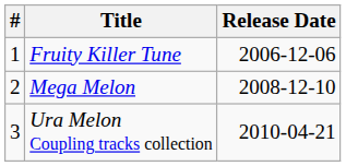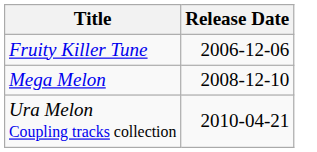 <table class="wikitable">
 <tr>
-<th>#</th>
 <th>Title</th>
 <th>Release Date</th>
 </tr>
 <tr>
-<td align="center">1</td>
 <td><em><a href='#'>Fruity Killer Tune</a></em></td>
 <td align="right">2006-12-06</td>
 </tr>
 <tr>
-<td align="center">2</td>
 <td><em><a href='#'>Mega Melon</a></em></td>
 <td align="right">2008-12-10</td>
 </tr>
 <tr>
-<td align="center">3</td>
 <td><em>Ura Melon</em> <br><small><a href='#'>Coupling tracks</a> collection</small></td>
 <td align="right">2010-04-21</td>
 </tr>
 </table>
